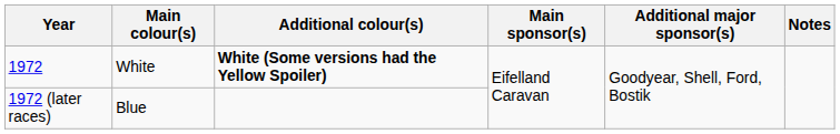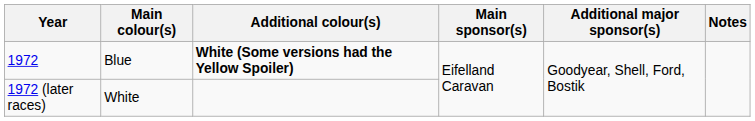 <table class="wikitable">
 <tr>
 <th>Year</th>
 <th>Main colour(s)</th>
 <th>Additional colour(s)</th>
 <th>Main sponsor(s)</th>
 <th>Additional major sponsor(s)</th>
 <th>Notes</th>
 </tr>
 <tr>
 <td><a href='#'>1972</a></td>
-<td>White</td>
+<td>Blue</td>
 <td><strong>White (Some versions had the Yellow Spoiler)</strong></td>
 <td rowspan=2>Eifelland Caravan</td>
 <td rowspan=2>Goodyear, Shell, Ford, Bostik</td>
 <td rowspan=2></td>
 </tr>
 <tr>
 <td><a href='#'>1972</a> (later races)</td>
-<td>Blue</td>
+<td>White</td>
 <td></td>
 </tr>
 </table>
